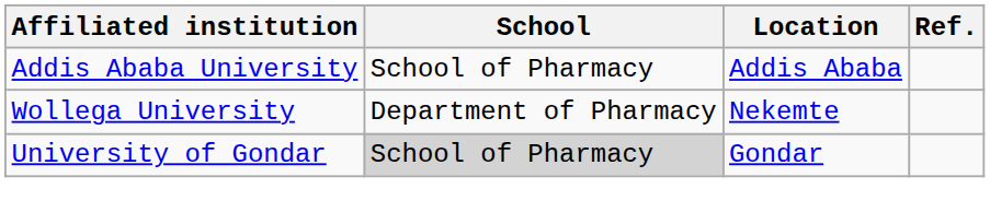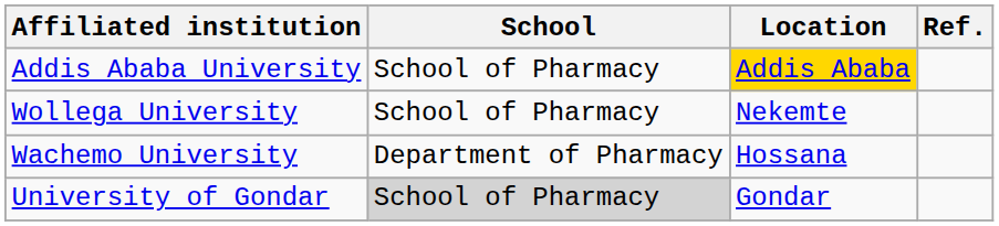 <table class="wikitable sortable">
 <tr>
 <th>Affiliated institution</th>
 <th>School</th>
 <th>Location</th>
 <th>Ref.</th>
 </tr>
 <tr>
 <td><a href='#'>Addis Ababa University</a></td>
 <td>School of Pharmacy</td>
-<td><a href='#'>Addis Ababa</a></td>
+<td style="background: gold;"><a href='#'>Addis Ababa</a></td>
 <td></td>
 </tr>
 <tr>
 <td><a href='#'>Wollega University</a></td>
+<td>School of Pharmacy</td>
+<td><a href='#'>Nekemte</a></td>
+<td></td>
+</tr>
+<tr>
+<td><a href='#'>Wachemo University</a></td>
 <td>Department of Pharmacy</td>
-<td><a href='#'>Nekemte</a></td>
+<td><a href='#'>Hossana</a></td>
 <td></td>
 </tr>
 <tr>
 <td><a href='#'>University of Gondar</a></td>
 <td style="background: lightgrey;">School of Pharmacy</td>
 <td><a href='#'>Gondar</a></td>
 <td></td>
 </tr>
 </table>
